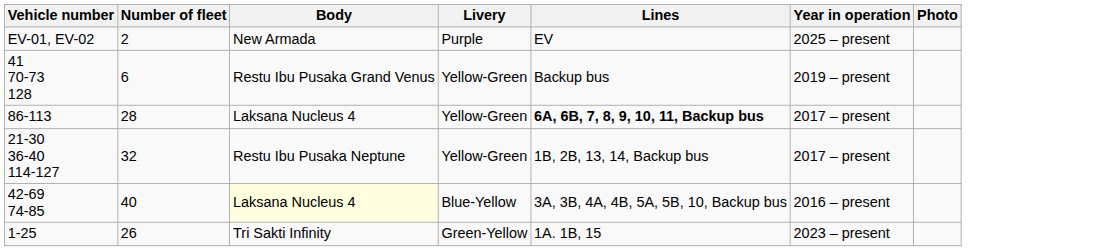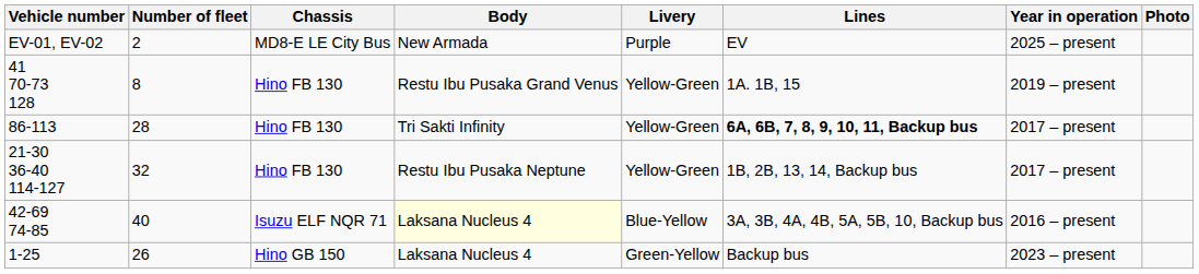 <table class="wikitable">
 <tr>
 <th>Vehicle number</th>
 <th>Number of fleet</th>
+<th>Chassis</th>
 <th>Body</th>
 <th>Livery</th>
 <th>Lines</th>
 <th>Year in operation</th>
 <th>Photo</th>
 </tr>
 <tr>
 <td>EV-01, EV-02</td>
 <td>2</td>
+<td>MD8-E LE City Bus</td>
 <td>New Armada</td>
 <td>Purple</td>
 <td>EV</td>
 <td>2025 – present</td>
 <td></td>
 </tr>
 <tr>
 <td>41<br>70-73<br>128</td>
-<td>6</td>
+<td>8</td>
+<td><a href='#'>Hino</a> FB 130</td>
 <td>Restu Ibu Pusaka Grand Venus</td>
 <td>Yellow-Green</td>
-<td>Backup bus</td>
+<td>1A. 1B, 15</td>
 <td>2019 – present</td>
 <td></td>
 </tr>
 <tr>
 <td>86-113</td>
 <td>28</td>
-<td>Laksana Nucleus 4</td>
+<td><a href='#'>Hino</a> FB 130</td>
+<td>Tri Sakti Infinity</td>
 <td>Yellow-Green</td>
 <td><strong>6A, 6B, 7, 8, 9, 10, 11, Backup bus</strong></td>
 <td>2017 – present</td>
 <td></td>
 </tr>
 <tr>
 <td>21-30<br>36-40<br>114-127</td>
 <td>32</td>
+<td><a href='#'>Hino</a> FB 130</td>
 <td>Restu Ibu Pusaka Neptune</td>
 <td>Yellow-Green</td>
 <td>1B, 2B, 13, 14, Backup bus</td>
 <td>2017 – present</td>
 <td></td>
 </tr>
 <tr>
 <td>42-69<br>74-85</td>
 <td>40</td>
+<td><a href='#'>Isuzu</a> ELF NQR 71</td>
 <td style="background: lightyellow;">Laksana Nucleus 4</td>
 <td>Blue-Yellow</td>
 <td>3A, 3B, 4A, 4B, 5A, 5B, 10, Backup bus</td>
 <td>2016 – present</td>
 <td></td>
 </tr>
 <tr>
 <td>1-25</td>
 <td>26</td>
-<td>Tri Sakti Infinity</td>
+<td><a href='#'>Hino</a> GB 150</td>
+<td>Laksana Nucleus 4</td>
 <td>Green-Yellow</td>
-<td>1A. 1B, 15</td>
+<td>Backup bus</td>
 <td>2023 – present</td>
 <td></td>
 </tr>
 </table>
